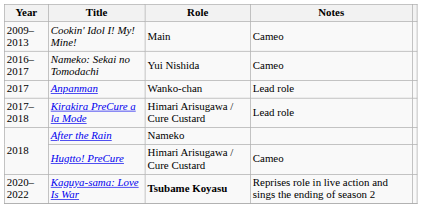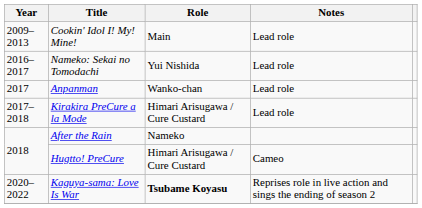 <table class="wikitable sortable">
 <tr>
 <th>Year</th>
 <th>Title</th>
 <th>Role</th>
 <th>Notes</th>
 <th class="unsortable"></th>
 </tr>
 <tr>
 <td>2009–2013</td>
 <td><em>Cookin' Idol I! My! Mine!</em></td>
 <td>Main</td>
-<td>Cameo</td>
+<td>Lead role</td>
 <td></td>
 </tr>
 <tr>
 <td>2016–2017</td>
 <td><em>Nameko: Sekai no Tomodachi</em></td>
 <td>Yui Nishida</td>
-<td>Cameo</td>
+<td>Lead role</td>
 <td></td>
 </tr>
 <tr>
 <td>2017</td>
 <td><em><a href='#'>Anpanman</a></em></td>
 <td>Wanko-chan</td>
 <td>Lead role</td>
 <td></td>
 </tr>
 <tr>
 <td>2017–2018</td>
 <td><em><a href='#'>Kirakira PreCure a la Mode</a></em></td>
 <td>Himari Arisugawa / Cure Custard</td>
 <td>Lead role</td>
 <td></td>
 </tr>
 <tr>
 <td rowspan=2>2018</td>
 <td><em><a href='#'>After the Rain</a></em></td>
 <td>Nameko</td>
 <td></td>
 <td></td>
 </tr>
 <tr>
 <td><em><a href='#'>Hugtto! PreCure</a></em></td>
 <td>Himari Arisugawa / Cure Custard</td>
 <td>Cameo</td>
 <td></td>
 </tr>
 <tr>
 <td>2020–2022</td>
 <td><em><a href='#'>Kaguya-sama: Love Is War</a></em></td>
 <td><strong>Tsubame Koyasu</strong></td>
 <td>Reprises role in live action and sings the ending of season 2</td>
 <td></td>
 </tr>
 <tr>
 </tr>
 </table>
